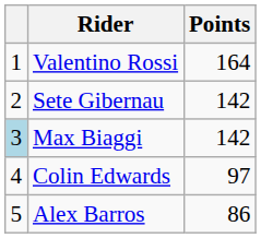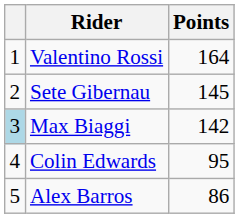 <table class="wikitable" style="font-size: 95%;">
 <tr>
 <th></th>
 <th>Rider</th>
 <th>Points</th>
 </tr>
 <tr>
 <td align=center>1</td>
 <td> <a href='#'>Valentino Rossi</a></td>
 <td align=right>164</td>
 </tr>
 <tr>
 <td align=center>2</td>
 <td> <a href='#'>Sete Gibernau</a></td>
-<td align=right>142</td>
+<td align=right>145</td>
 </tr>
 <tr>
 <td align=center style="background: lightblue;">3</td>
 <td> <a href='#'>Max Biaggi</a></td>
 <td align=right>142</td>
 </tr>
 <tr>
 <td align=center>4</td>
 <td> <a href='#'>Colin Edwards</a></td>
-<td align=right>97</td>
+<td align=right>95</td>
 </tr>
 <tr>
 <td align=center>5</td>
 <td> <a href='#'>Alex Barros</a></td>
 <td align=right>86</td>
 </tr>
 </table>
